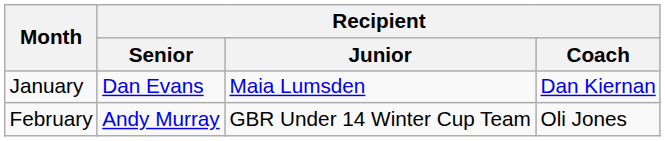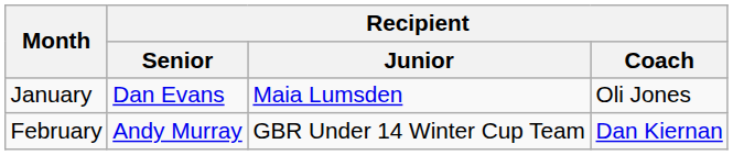 <table class=wikitable style="font-size:90%">
 <tr>
 <th rowspan=2>Month</th>
 <th colspan=3>Recipient</th>
 </tr>
 <tr>
 <th>Senior</th>
 <th>Junior</th>
 <th>Coach</th>
 </tr>
 <tr>
 <td>January</td>
 <td><a href='#'>Dan Evans</a></td>
 <td><a href='#'>Maia Lumsden</a></td>
-<td><a href='#'>Dan Kiernan</a></td>
+<td>Oli Jones</td>
 </tr>
 <tr>
 <td>February</td>
 <td><a href='#'>Andy Murray</a></td>
 <td>GBR Under 14 Winter Cup Team</td>
-<td>Oli Jones</td>
+<td><a href='#'>Dan Kiernan</a></td>
 </tr>
 </table>
